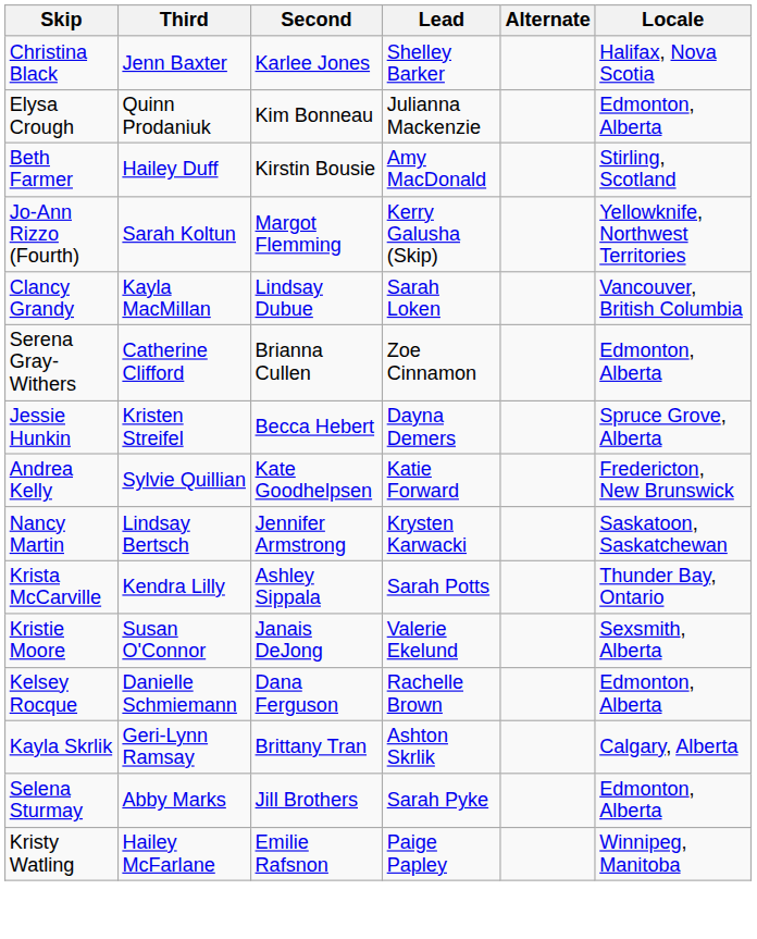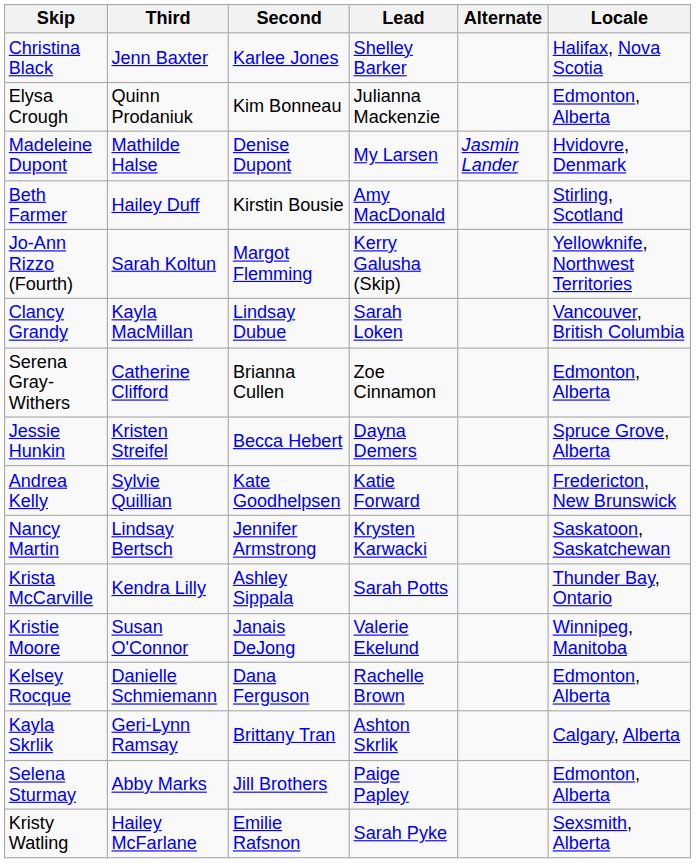 <table class=wikitable>
 <tr>
 <th scope="col">Skip</th>
 <th scope="col">Third</th>
 <th scope="col">Second</th>
 <th scope="col">Lead</th>
 <th scope="col">Alternate</th>
 <th scope="col">Locale</th>
 </tr>
 <tr>
 <td><a href='#'>Christina Black</a></td>
 <td><a href='#'>Jenn Baxter</a></td>
 <td><a href='#'>Karlee Jones</a></td>
 <td><a href='#'>Shelley Barker</a></td>
 <td></td>
 <td> <a href='#'>Halifax</a>, <a href='#'>Nova Scotia</a></td>
 </tr>
 <tr>
 <td>Elysa Crough</td>
 <td>Quinn Prodaniuk</td>
 <td>Kim Bonneau</td>
 <td>Julianna Mackenzie</td>
 <td></td>
 <td> <a href='#'>Edmonton</a>, <a href='#'>Alberta</a></td>
+</tr>
+<tr>
+<td><a href='#'>Madeleine Dupont</a></td>
+<td><a href='#'>Mathilde Halse</a></td>
+<td><a href='#'>Denise Dupont</a></td>
+<td><a href='#'>My Larsen</a></td>
+<td><em><a href='#'>Jasmin Lander</a></td>
+<td> <a href='#'>Hvidovre</a>, <a href='#'>Denmark</a></td>
 </tr>
 <tr>
 <td><a href='#'>Beth Farmer</a></td>
 <td><a href='#'>Hailey Duff</a></td>
 <td>Kirstin Bousie</td>
 <td><a href='#'>Amy MacDonald</a></td>
 <td></td>
 <td> <a href='#'>Stirling</a>, <a href='#'>Scotland</a></td>
 </tr>
 <tr>
 <td><a href='#'>Jo-Ann Rizzo</a> (Fourth)</td>
 <td><a href='#'>Sarah Koltun</a></td>
 <td><a href='#'>Margot Flemming</a></td>
 <td><a href='#'>Kerry Galusha</a> (Skip)</td>
 <td></td>
 <td> <a href='#'>Yellowknife</a>, <a href='#'>Northwest Territories</a></td>
 </tr>
 <tr>
 <td><a href='#'>Clancy Grandy</a></td>
 <td><a href='#'>Kayla MacMillan</a></td>
 <td><a href='#'>Lindsay Dubue</a></td>
 <td><a href='#'>Sarah Loken</a></td>
 <td></td>
 <td> <a href='#'>Vancouver</a>, <a href='#'>British Columbia</a></td>
 </tr>
 <tr>
 <td>Serena Gray-Withers</td>
 <td><a href='#'>Catherine Clifford</a></td>
 <td>Brianna Cullen</td>
 <td>Zoe Cinnamon</td>
 <td></td>
 <td> <a href='#'>Edmonton</a>, <a href='#'>Alberta</a></td>
 </tr>
 <tr>
 <td><a href='#'>Jessie Hunkin</a></td>
 <td><a href='#'>Kristen Streifel</a></td>
 <td><a href='#'>Becca Hebert</a></td>
 <td><a href='#'>Dayna Demers</a></td>
 <td></td>
 <td> <a href='#'>Spruce Grove</a>, <a href='#'>Alberta</a></td>
 </tr>
 <tr>
 <td><a href='#'>Andrea Kelly</a></td>
 <td><a href='#'>Sylvie Quillian</a></td>
 <td><a href='#'>Kate Goodhelpsen</a></td>
 <td><a href='#'>Katie Forward</a></td>
 <td></td>
 <td> <a href='#'>Fredericton</a>, <a href='#'>New Brunswick</a></td>
 </tr>
 <tr>
 <td><a href='#'>Nancy Martin</a></td>
 <td><a href='#'>Lindsay Bertsch</a></td>
 <td><a href='#'>Jennifer Armstrong</a></td>
 <td><a href='#'>Krysten Karwacki</a></td>
 <td></td>
 <td> <a href='#'>Saskatoon</a>, <a href='#'>Saskatchewan</a></td>
 </tr>
 <tr>
 <td><a href='#'>Krista McCarville</a></td>
 <td><a href='#'>Kendra Lilly</a></td>
 <td><a href='#'>Ashley Sippala</a></td>
 <td><a href='#'>Sarah Potts</a></td>
 <td></td>
 <td> <a href='#'>Thunder Bay</a>, <a href='#'>Ontario</a></td>
 </tr>
 <tr>
 <td><a href='#'>Kristie Moore</a></td>
 <td><a href='#'>Susan O'Connor</a></td>
 <td><a href='#'>Janais DeJong</a></td>
 <td><a href='#'>Valerie Ekelund</a></td>
 <td></td>
-<td> <a href='#'>Sexsmith</a>, <a href='#'>Alberta</a></td>
+<td> <a href='#'>Winnipeg</a>, <a href='#'>Manitoba</a></td>
 </tr>
 <tr>
 <td><a href='#'>Kelsey Rocque</a></td>
 <td><a href='#'>Danielle Schmiemann</a></td>
 <td><a href='#'>Dana Ferguson</a></td>
 <td><a href='#'>Rachelle Brown</a></td>
 <td></td>
 <td> <a href='#'>Edmonton</a>, <a href='#'>Alberta</a></td>
 </tr>
 <tr>
 <td><a href='#'>Kayla Skrlik</a></td>
 <td><a href='#'>Geri-Lynn Ramsay</a></td>
 <td><a href='#'>Brittany Tran</a></td>
 <td><a href='#'>Ashton Skrlik</a></td>
 <td></td>
 <td> <a href='#'>Calgary</a>, <a href='#'>Alberta</a></td>
 </tr>
 <tr>
 <td><a href='#'>Selena Sturmay</a></td>
 <td><a href='#'>Abby Marks</a></td>
 <td><a href='#'>Jill Brothers</a></td>
-<td><a href='#'>Sarah Pyke</a></td>
+<td><a href='#'>Paige Papley</a></td>
 <td></td>
 <td> <a href='#'>Edmonton</a>, <a href='#'>Alberta</a></td>
 </tr>
 <tr>
 <td>Kristy Watling</td>
 <td><a href='#'>Hailey McFarlane</a></td>
 <td><a href='#'>Emilie Rafsnon</a></td>
-<td><a href='#'>Paige Papley</a></td>
+<td><a href='#'>Sarah Pyke</a></td>
 <td></td>
-<td> <a href='#'>Winnipeg</a>, <a href='#'>Manitoba</a></td>
+<td> <a href='#'>Sexsmith</a>, <a href='#'>Alberta</a></td>
 </tr>
 </table>
